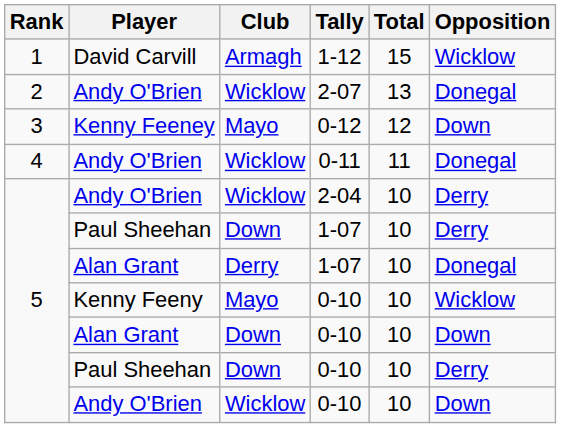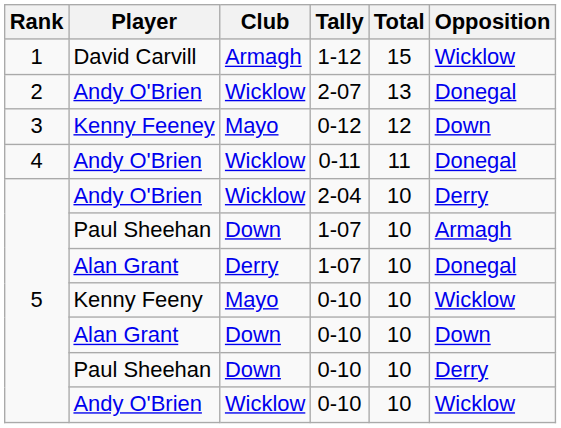 <table class="wikitable">
 <tr>
 <th>Rank</th>
 <th>Player</th>
 <th>Club</th>
 <th>Tally</th>
 <th>Total</th>
 <th>Opposition</th>
 </tr>
 <tr>
 <td rowspan=1 align=center>1</td>
 <td>David Carvill</td>
 <td><a href='#'>Armagh</a></td>
 <td align=center>1-12</td>
 <td align=center>15</td>
 <td><a href='#'>Wicklow</a></td>
 </tr>
 <tr>
 <td rowspan=1 align=center>2</td>
 <td><a href='#'>Andy O'Brien</a></td>
 <td><a href='#'>Wicklow</a></td>
 <td align=center>2-07</td>
 <td align=center>13</td>
 <td><a href='#'>Donegal</a></td>
 </tr>
 <tr>
 <td rowspan=1 align=center>3</td>
 <td><a href='#'>Kenny Feeney</a></td>
 <td><a href='#'>Mayo</a></td>
 <td align=center>0-12</td>
 <td align=center>12</td>
 <td><a href='#'>Down</a></td>
 </tr>
 <tr>
 <td rowspan=1 align=center>4</td>
 <td><a href='#'>Andy O'Brien</a></td>
 <td><a href='#'>Wicklow</a></td>
 <td align=center>0-11</td>
 <td align=center>11</td>
 <td><a href='#'>Donegal</a></td>
 </tr>
 <tr>
 <td rowspan=7 align=center>5</td>
 <td><a href='#'>Andy O'Brien</a></td>
 <td><a href='#'>Wicklow</a></td>
 <td align=center>2-04</td>
 <td align=center>10</td>
 <td><a href='#'>Derry</a></td>
 </tr>
 <tr>
 <td>Paul Sheehan</td>
 <td><a href='#'>Down</a></td>
 <td align=center>1-07</td>
 <td align=center>10</td>
-<td><a href='#'>Derry</a></td>
+<td><a href='#'>Armagh</a></td>
 </tr>
 <tr>
 <td><a href='#'>Alan Grant</a></td>
 <td><a href='#'>Derry</a></td>
 <td align=center>1-07</td>
 <td align=center>10</td>
 <td><a href='#'>Donegal</a></td>
 </tr>
 <tr>
 <td>Kenny Feeny</td>
 <td><a href='#'>Mayo</a></td>
 <td align=center>0-10</td>
 <td align=center>10</td>
 <td><a href='#'>Wicklow</a></td>
 </tr>
 <tr>
 <td><a href='#'>Alan Grant</a></td>
 <td><a href='#'>Down</a></td>
 <td align=center>0-10</td>
 <td align=center>10</td>
 <td><a href='#'>Down</a></td>
 </tr>
 <tr>
 <td>Paul Sheehan</td>
 <td><a href='#'>Down</a></td>
 <td align=center>0-10</td>
 <td align=center>10</td>
 <td><a href='#'>Derry</a></td>
 </tr>
 <tr>
 <td><a href='#'>Andy O'Brien</a></td>
 <td><a href='#'>Wicklow</a></td>
 <td align=center>0-10</td>
 <td align=center>10</td>
-<td><a href='#'>Down</a></td>
+<td><a href='#'>Wicklow</a></td>
 </tr>
 </table>
